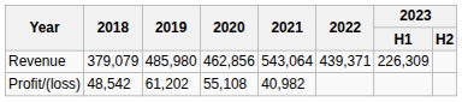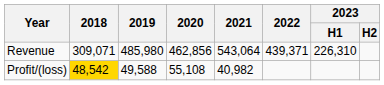 <table class="wikitable">
 <tr>
 <th rowspan=2>Year</th>
 <th rowspan=2>2018</th>
 <th rowspan=2>2019</th>
 <th rowspan=2>2020</th>
 <th rowspan=2>2021</th>
 <th rowspan=2>2022</th>
 <th colspan=2>2023</th>
 </tr>
 <tr>
 <th>H1</th>
 <th>H2</th>
 </tr>
 <tr>
 <td>Revenue</td>
-<td>379,079</td>
+<td>309,071</td>
 <td>485,980</td>
 <td>462,856</td>
 <td>543,064</td>
 <td>439,371</td>
-<td>226,309</td>
+<td>226,310</td>
 <td></td>
 </tr>
 <tr>
 <td>Profit/(loss)</td>
-<td>48,542</td>
-<td>61,202</td>
+<td style="background: gold;">48,542</td>
+<td>49,588</td>
 <td>55,108</td>
 <td>40,982</td>
 <td></td>
 <td></td>
 <td></td>
 </tr>
 </table>
